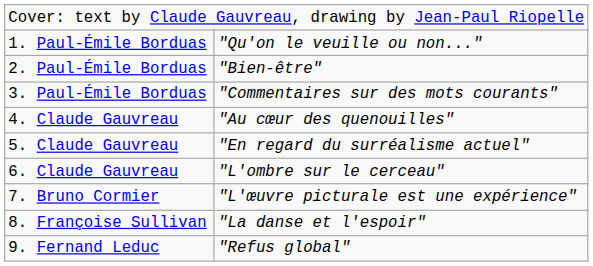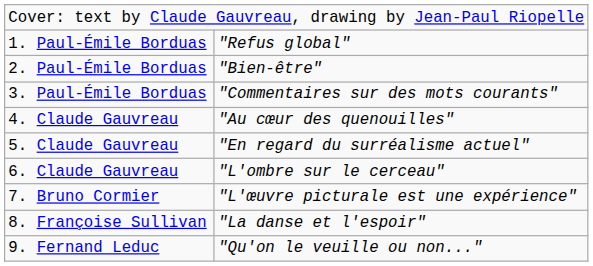 <table class="wikitable">
 <tr>
 <td colspan="2">Cover: text by <a href='#'>Claude Gauvreau</a>, drawing by <a href='#'>Jean-Paul Riopelle</a></td>
 </tr>
 <tr>
 <td>1. <a href='#'>Paul-Émile Borduas</a></td>
-<td><em>"Qu'on le veuille ou non..."</em></td>
+<td><em>"Refus globa</em><span></span><em>l"</em></td>
 </tr>
 <tr>
 <td>2. <a href='#'>Paul-Émile Borduas</a></td>
 <td><em>"Bien-êtr</em><span></span><em>e"</em></td>
 </tr>
 <tr>
 <td>3. <a href='#'>Paul-Émile Borduas</a></td>
 <td><em>"Commentaires sur des mots courant</em><span></span><em>s"</em></td>
 </tr>
 <tr>
 <td>4. <a href='#'>Claude Gauvreau</a></td>
 <td><em>"Au cœur des quenouille</em><span></span><em>s"</em></td>
 </tr>
 <tr>
 <td>5. <a href='#'>Claude Gauvreau</a></td>
 <td><em>"En regard du surréalisme actue</em><span></span><em>l"</em></td>
 </tr>
 <tr>
 <td>6. <a href='#'>Claude Gauvreau</a></td>
 <td><em>"L'ombre sur le cercea</em><span></span><em>u"</em></td>
 </tr>
 <tr>
 <td>7. <a href='#'>Bruno Cormier</a></td>
 <td><em>"L'œuvre picturale est une expérienc</em><span></span><em>e"</em></td>
 </tr>
 <tr>
 <td>8. <a href='#'>Françoise Sullivan</a></td>
 <td><em>"La danse et l'espoi</em><span></span><em>r"</em></td>
 </tr>
 <tr>
 <td>9. <a href='#'>Fernand Leduc</a></td>
-<td><em>"Refus globa</em><span></span><em>l"</em></td>
+<td><em>"Qu'on le veuille ou non..."</em></td>
 </tr>
 </table>
